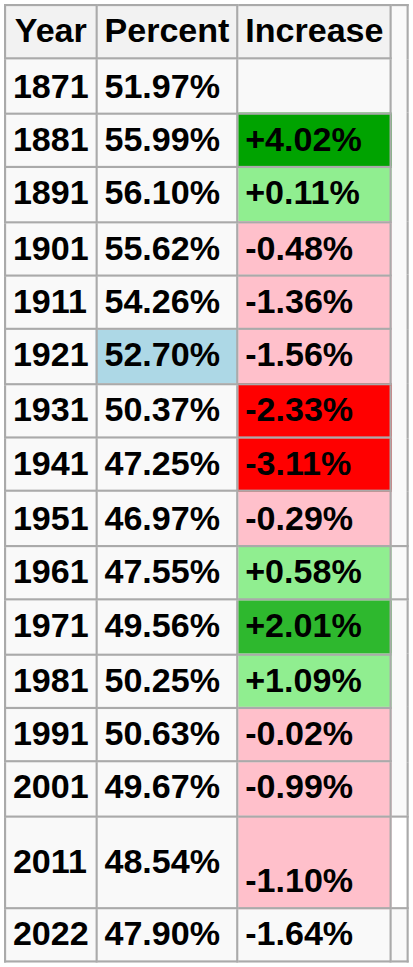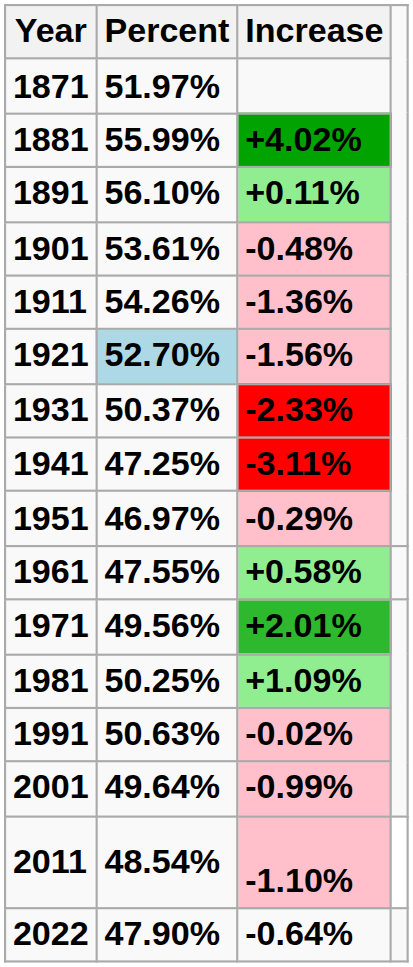 <table class="wikitable">
 <tr>
 <th><strong>Year</strong></th>
 <th><strong>Percent</strong></th>
 <th><strong>Increase</strong></th>
 </tr>
 <tr>
 <td><strong>1871</strong></td>
 <td><strong>51.97%</strong></td>
 <td></td>
 </tr>
 <tr>
 <td><strong>1881</strong></td>
 <td><strong>55.99%</strong></td>
 <td style="background: #00A300"><strong>+4.02%</strong></td>
 </tr>
 <tr>
 <td><strong>1891</strong></td>
 <td><strong>56.10%</strong></td>
 <td style="background: lightgreen"><strong>+0.11%</strong></td>
 </tr>
 <tr>
 <td><strong>1901</strong></td>
-<td><strong>55.62%</strong></td>
+<td><strong>53.61%</strong></td>
 <td style="background: pink"><strong>-0.48%</strong></td>
 </tr>
 <tr>
 <td><strong>1911</strong></td>
 <td><strong>54.26%</strong></td>
 <td style="background: pink"><strong>-1.36%</strong></td>
 </tr>
 <tr>
 <td><strong>1921</strong></td>
 <td style="background: lightblue;"><strong>52.70%</strong></td>
 <td style="background: pink"><strong>-1.56%</strong></td>
 </tr>
 <tr>
 <td><strong>1931</strong></td>
 <td><strong>50.37%</strong></td>
 <td style="background: red"><strong>-2.33%</strong></td>
 </tr>
 <tr>
 <td><strong>1941</strong></td>
 <td><strong>47.25%</strong></td>
 <td style="background: red"><strong>-3.11%</strong></td>
 </tr>
 <tr>
 <td><strong>1951</strong></td>
 <td><strong>46.97%</strong></td>
 <td style="background: pink"><strong>-0.29%</strong></td>
 </tr>
 <tr>
 <td><strong>1961</strong></td>
 <td><strong>47.55%</strong></td>
 <td style="background: lightgreen"><strong>+0.58%</strong></td>
 <td></td>
 </tr>
 <tr>
 <td><strong>1971</strong></td>
 <td><strong>49.56%</strong></td>
 <td style="background: #2EB82E"><strong>+2.01%</strong></td>
 </tr>
 <tr>
 <td><strong>1981</strong></td>
 <td><strong>50.25%</strong></td>
 <td style="background: lightgreen"><strong>+1.09%</strong></td>
 </tr>
 <tr>
 <td><strong>1991</strong></td>
 <td><strong>50.63%</strong></td>
 <td style="background: pink"><strong>-0.02%</strong></td>
 </tr>
 <tr>
 <td><strong>2001</strong></td>
-<td><strong>49.67%</strong></td>
+<td><strong>49.64%</strong></td>
 <td style="background: pink"><strong>-0.99%</strong></td>
 </tr>
 <tr>
 <td><strong>2011</strong></td>
 <td><strong>48.54%</strong></td>
 <td style="background: pink"><br><strong>-1.10%</strong></td>
 <td style="background: white"></td>
 </tr>
 <tr>
 <td><strong>2022</strong></td>
 <td><strong>47.90%</strong></td>
-<td><strong>-1.64%</strong></td>
+<td><strong>-0.64%</strong></td>
 <td></td>
 </tr>
 </table>
